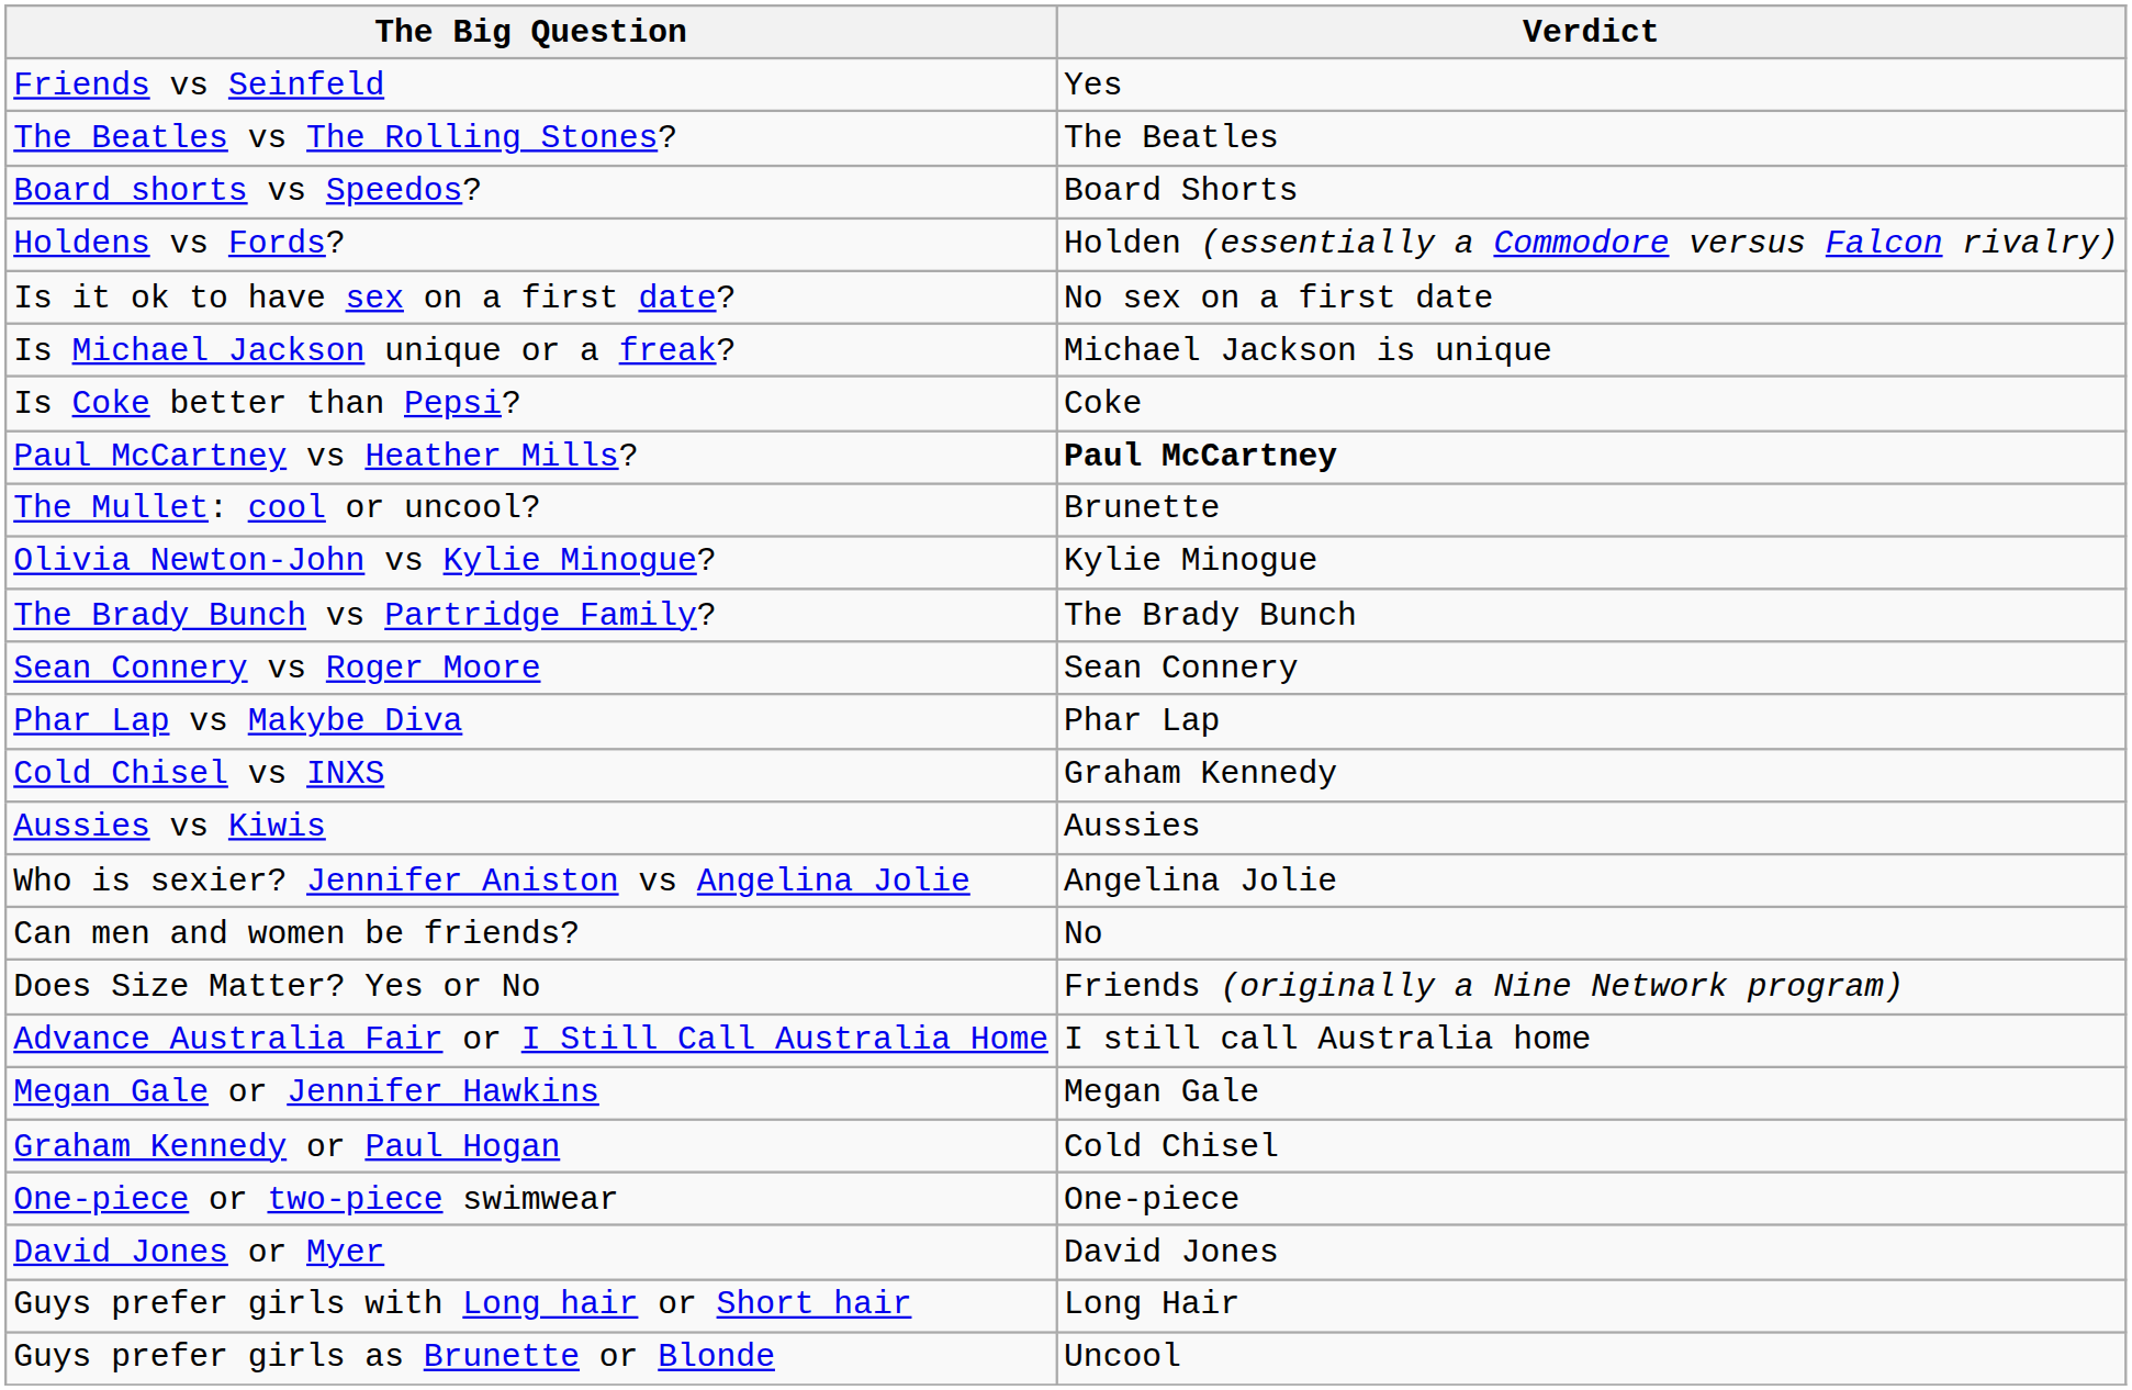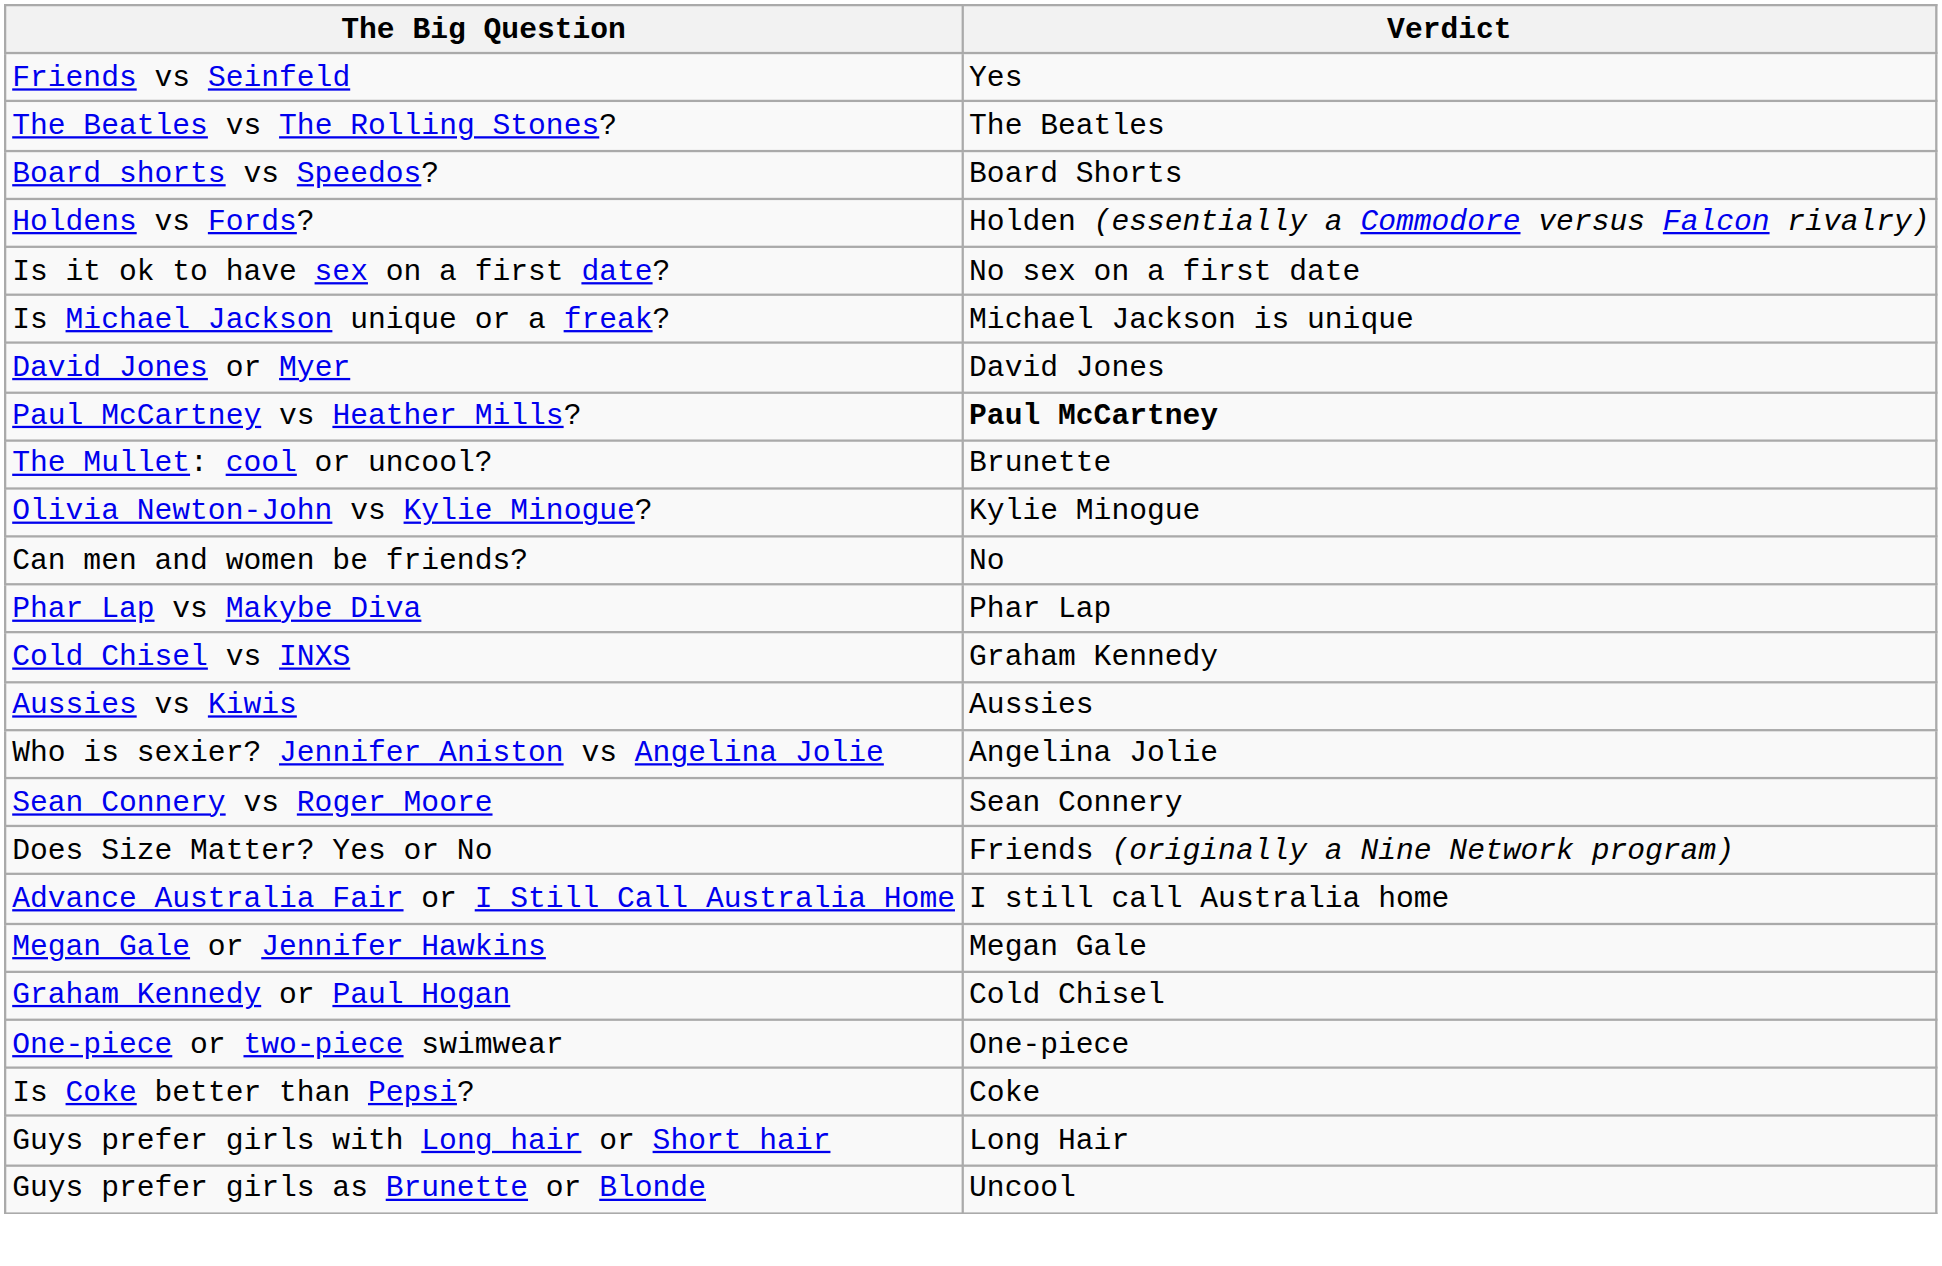 <table class="wikitable">
 <tr>
 <th>The Big Question</th>
 <th>Verdict</th>
 </tr>
 <tr>
 <td><a href='#'>Friends</a> vs <a href='#'>Seinfeld</a></td>
 <td>Yes</td>
 </tr>
 <tr>
 <td><a href='#'>The Beatles</a> vs <a href='#'>The Rolling Stones</a>?</td>
 <td>The Beatles</td>
 </tr>
 <tr>
 <td><a href='#'>Board shorts</a> vs <a href='#'>Speedos</a>?</td>
 <td>Board Shorts</td>
 </tr>
 <tr>
 <td><a href='#'>Holdens</a> vs <a href='#'>Fords</a>?</td>
 <td>Holden <em>(essentially a <a href='#'>Commodore</a> versus <a href='#'>Falcon</a> rivalry)</em></td>
 </tr>
 <tr>
 <td>Is it ok to have <a href='#'>sex</a> on a first <a href='#'>date</a>?</td>
 <td>No sex on a first date</td>
 </tr>
 <tr>
 <td>Is <a href='#'>Michael Jackson</a> unique or a <a href='#'>freak</a>?</td>
 <td>Michael Jackson is unique</td>
 </tr>
 <tr>
-<td>Is <a href='#'>Coke</a> better than <a href='#'>Pepsi</a>?</td>
-<td>Coke</td>
+<td><a href='#'>David Jones</a> or <a href='#'>Myer</a></td>
+<td>David Jones</td>
 </tr>
 <tr>
 <td><a href='#'>Paul McCartney</a> vs <a href='#'>Heather Mills</a>?</td>
 <td><strong>Paul McCartney</strong></td>
 </tr>
 <tr>
 <td><a href='#'>The Mullet</a>: <a href='#'>cool</a> or uncool?</td>
 <td>Brunette</td>
 </tr>
 <tr>
 <td><a href='#'>Olivia Newton-John</a> vs <a href='#'>Kylie Minogue</a>?</td>
 <td>Kylie Minogue</td>
 </tr>
 <tr>
-<td><a href='#'>The Brady Bunch</a> vs <a href='#'>Partridge Family</a>?</td>
-<td>The Brady Bunch</td>
-</tr>
-<tr>
-<td><a href='#'>Sean Connery</a> vs <a href='#'>Roger Moore</a></td>
-<td>Sean Connery</td>
+<td>Can men and women be friends?</td>
+<td>No</td>
 </tr>
 <tr>
 <td><a href='#'>Phar Lap</a> vs <a href='#'>Makybe Diva</a></td>
 <td>Phar Lap</td>
 </tr>
 <tr>
 <td><a href='#'>Cold Chisel</a> vs <a href='#'>INXS</a></td>
 <td>Graham Kennedy</td>
 </tr>
 <tr>
 <td><a href='#'>Aussies</a> vs <a href='#'>Kiwis</a></td>
 <td>Aussies</td>
 </tr>
 <tr>
 <td>Who is sexier? <a href='#'>Jennifer Aniston</a> vs <a href='#'>Angelina Jolie</a></td>
 <td>Angelina Jolie</td>
 </tr>
 <tr>
-<td>Can men and women be friends?</td>
-<td>No</td>
+<td><a href='#'>Sean Connery</a> vs <a href='#'>Roger Moore</a></td>
+<td>Sean Connery</td>
 </tr>
 <tr>
 <td>Does Size Matter? Yes or No</td>
 <td>Friends <em>(originally a Nine Network program)</em></td>
 </tr>
 <tr>
 <td><a href='#'>Advance Australia Fair</a> or <a href='#'>I Still Call Australia Home</a></td>
 <td>I still call Australia home</td>
 </tr>
 <tr>
 <td><a href='#'>Megan Gale</a> or <a href='#'>Jennifer Hawkins</a></td>
 <td>Megan Gale</td>
 </tr>
 <tr>
 <td><a href='#'>Graham Kennedy</a> or <a href='#'>Paul Hogan</a></td>
 <td>Cold Chisel</td>
 </tr>
 <tr>
 <td><a href='#'>One-piece</a> or <a href='#'>two-piece</a> swimwear</td>
 <td>One-piece</td>
 </tr>
 <tr>
-<td><a href='#'>David Jones</a> or <a href='#'>Myer</a></td>
-<td>David Jones</td>
+<td>Is <a href='#'>Coke</a> better than <a href='#'>Pepsi</a>?</td>
+<td>Coke</td>
 </tr>
 <tr>
 <td>Guys prefer girls with <a href='#'>Long hair</a> or <a href='#'>Short hair</a></td>
 <td>Long Hair</td>
 </tr>
 <tr>
 <td>Guys prefer girls as <a href='#'>Brunette</a> or <a href='#'>Blonde</a></td>
 <td>Uncool</td>
 </tr>
 </table>
